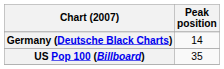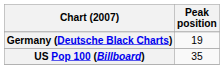 <table class="wikitable sortable plainrowheaders" style="text-align:center">
 <tr>
 <th scope="col">Chart (2007)</th>
 <th scope="col">Peak<br>position</th>
 </tr>
 <tr>
 </tr>
 <tr>
 <th scope="row">Germany (<a href='#'>Deutsche Black Charts</a>)</th>
-<td>14</td>
+<td>19</td>
 </tr>
 <tr>
 </tr>
 <tr>
 </tr>
 <tr>
 </tr>
 <tr>
 <th scope="row">US <a href='#'>Pop 100</a> (<a href='#'><em>Billboard</em></a>)</th>
 <td>35</td>
 </tr>
 <tr>
 </tr>
 </table>
